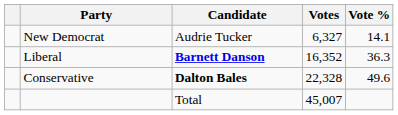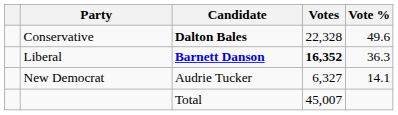 <table class="wikitable">
 <tr>
 <th></th>
 <th scope="col" width="175">Party</th>
 <th scope="col" width="150">Candidate</th>
 <th>Votes</th>
 <th>Vote %</th>
 </tr>
 <tr>
 <td>   </td>
-<td>New Democrat</td>
-<td>Audrie Tucker</td>
-<td align=right>6,327</td>
-<td align=right>14.1</td>
+<td>Conservative</td>
+<td><strong>Dalton Bales</strong></td>
+<td align=right>22,328</td>
+<td align=right>49.6</td>
 </tr>
 <tr>
 <td>   </td>
 <td>Liberal</td>
 <td><strong><a href='#'>Barnett Danson</a></strong></td>
-<td align=right>16,352</td>
+<td align=right><strong>16,352</strong></td>
 <td align=right>36.3</td>
 </tr>
 <tr>
 <td>   </td>
-<td>Conservative</td>
-<td><strong>Dalton Bales</strong></td>
-<td align=right>22,328</td>
-<td align=right>49.6</td>
+<td>New Democrat</td>
+<td>Audrie Tucker</td>
+<td align=right>6,327</td>
+<td align=right>14.1</td>
 </tr>
 <tr |>
 <td></td>
 <td></td>
 <td>Total</td>
 <td align=right>45,007</td>
 <td></td>
 </tr>
 </table>
